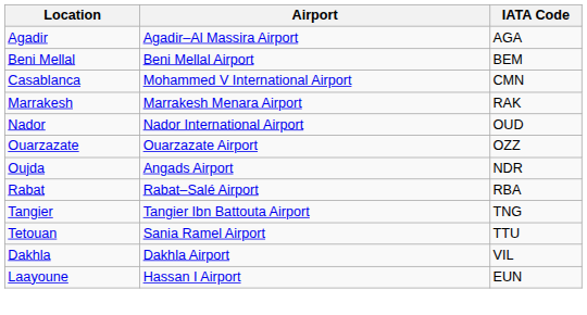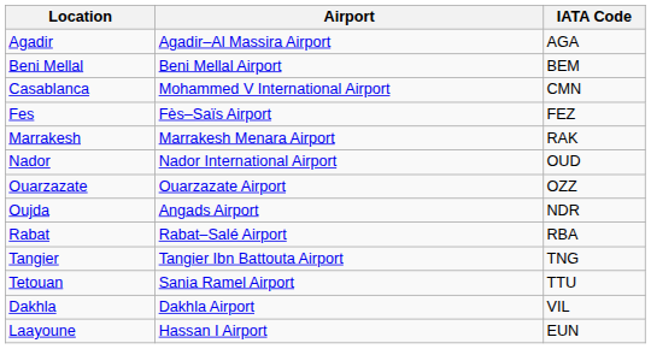 <table class="wikitable">
 <tr>
 <th scope="col" style="width:150px;"><strong>Location</strong></th>
 <th scope="col" style="width:400px;"><strong>Airport</strong></th>
 <th scope="col" style="width:100px;"><strong>IATA Code</strong></th>
 </tr>
 <tr>
 <td><a href='#'>Agadir</a></td>
 <td><a href='#'>Agadir–Al Massira Airport</a></td>
 <td>AGA</td>
 </tr>
 <tr>
 <td><a href='#'>Beni Mellal</a></td>
 <td><a href='#'>Beni Mellal Airport</a></td>
 <td>BEM</td>
 </tr>
 <tr>
 <td><a href='#'>Casablanca</a></td>
 <td><a href='#'>Mohammed V International Airport</a></td>
 <td>CMN</td>
+</tr>
+<tr>
+<td><a href='#'>Fes</a></td>
+<td><a href='#'>Fès–Saïs Airport</a></td>
+<td>FEZ</td>
 </tr>
 <tr>
 <td><a href='#'>Marrakesh</a></td>
 <td><a href='#'>Marrakesh Menara Airport</a></td>
 <td>RAK</td>
 </tr>
 <tr>
 <td><a href='#'>Nador</a></td>
 <td><a href='#'>Nador International Airport</a></td>
 <td>OUD</td>
 </tr>
 <tr>
 <td><a href='#'>Ouarzazate</a></td>
 <td><a href='#'>Ouarzazate Airport</a></td>
 <td>OZZ</td>
 </tr>
 <tr>
 <td><a href='#'>Oujda</a></td>
 <td><a href='#'>Angads Airport</a></td>
 <td>NDR</td>
 </tr>
 <tr>
 <td><a href='#'>Rabat</a></td>
 <td><a href='#'>Rabat–Salé Airport</a></td>
 <td>RBA</td>
 </tr>
 <tr>
 <td><a href='#'>Tangier</a></td>
 <td><a href='#'>Tangier Ibn Battouta Airport</a></td>
 <td>TNG</td>
 </tr>
 <tr>
 <td><a href='#'>Tetouan</a></td>
 <td><a href='#'>Sania Ramel Airport</a></td>
 <td>TTU</td>
 </tr>
 <tr>
 <td><a href='#'>Dakhla</a></td>
 <td><a href='#'>Dakhla Airport</a></td>
 <td>VIL</td>
 </tr>
 <tr>
 <td><a href='#'>Laayoune</a></td>
 <td><a href='#'>Hassan I Airport</a></td>
 <td>EUN</td>
 </tr>
 </table>
